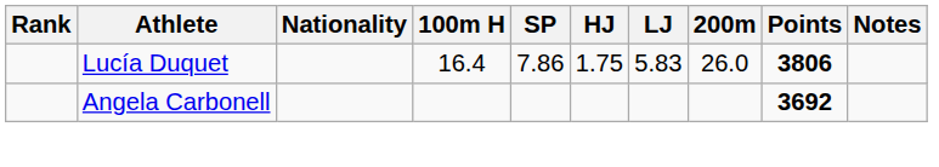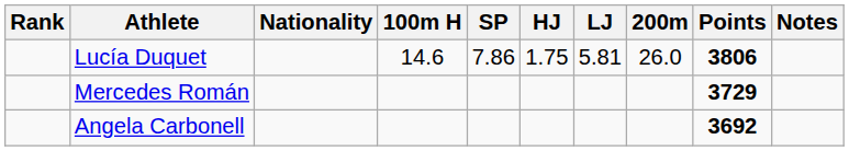 <table class="wikitable sortable" style=" text-align:center;">
 <tr>
 <th>Rank</th>
 <th>Athlete</th>
 <th>Nationality</th>
 <th>100m H</th>
 <th>SP</th>
 <th>HJ</th>
 <th>LJ</th>
 <th>200m</th>
 <th>Points</th>
 <th>Notes</th>
 </tr>
 <tr>
 <td></td>
 <td align=left><a href='#'>Lucía Duquet</a></td>
 <td align=left></td>
-<td>16.4</td>
+<td>14.6</td>
 <td>7.86</td>
 <td>1.75</td>
-<td>5.83</td>
+<td>5.81</td>
 <td>26.0</td>
 <td><strong>3806</strong></td>
+<td></td>
+</tr>
+<tr>
+<td></td>
+<td align=left><a href='#'>Mercedes Román</a></td>
+<td align=left></td>
+<td></td>
+<td></td>
+<td></td>
+<td></td>
+<td></td>
+<td><strong>3729</strong></td>
 <td></td>
 </tr>
 <tr>
 <td></td>
 <td align=left><a href='#'>Angela Carbonell</a></td>
 <td align=left></td>
 <td></td>
 <td></td>
 <td></td>
 <td></td>
 <td></td>
 <td><strong>3692</strong></td>
 <td></td>
 </tr>
 </table>
